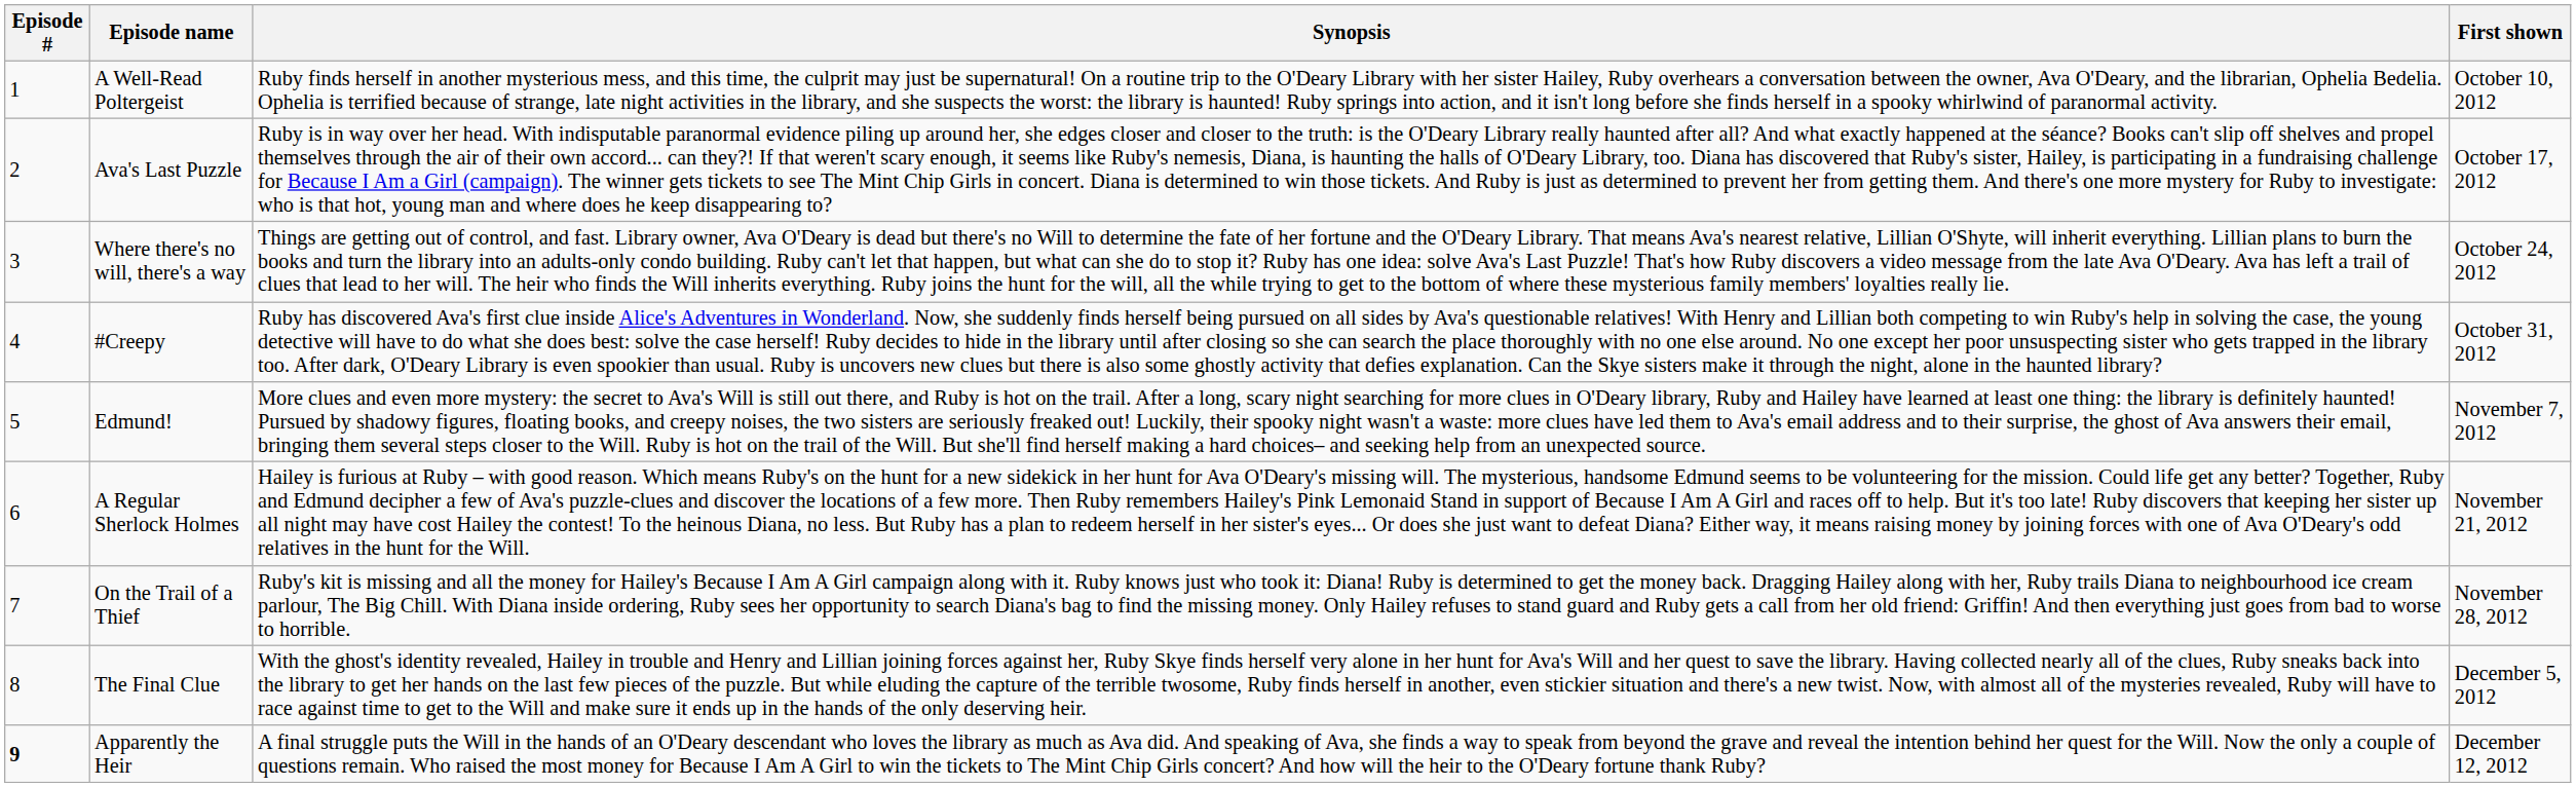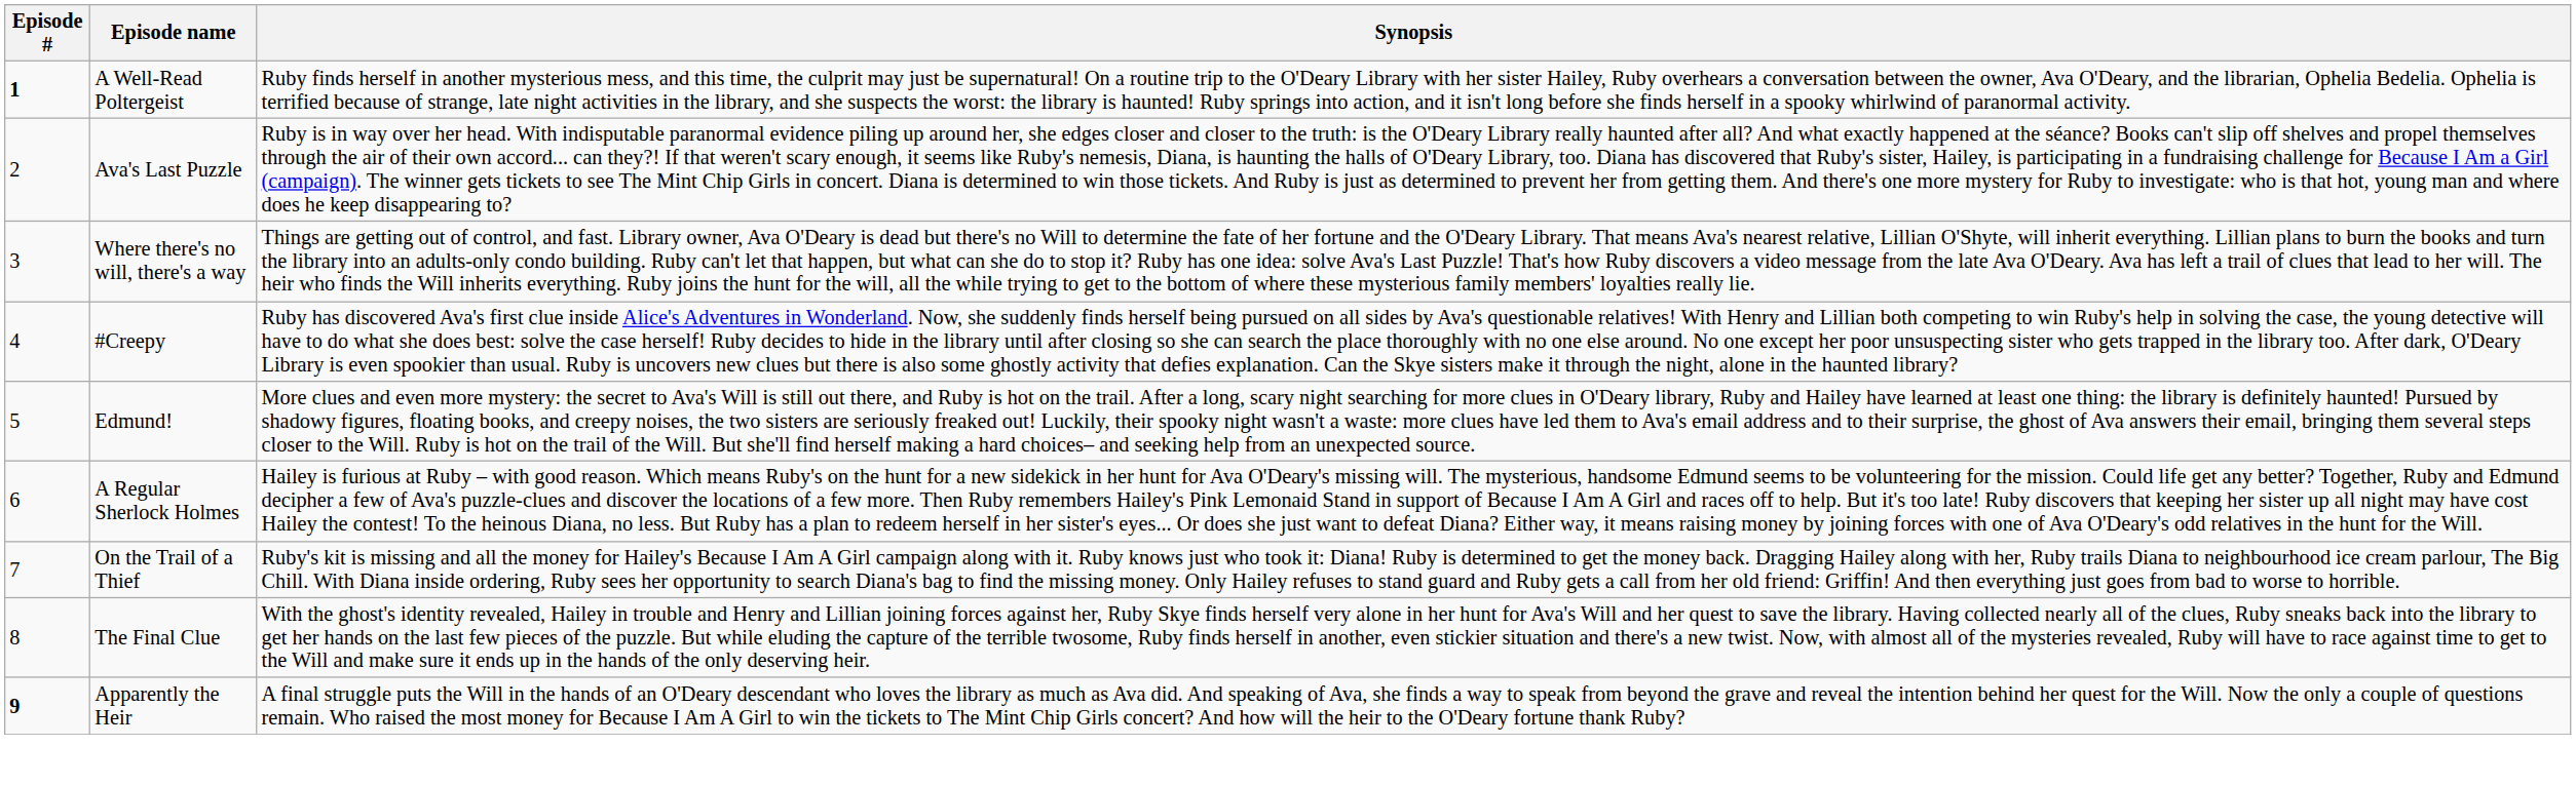 <table class="wikitable">
 <tr>
 <th>Episode #</th>
 <th>Episode name</th>
 <th>Synopsis</th>
-<th>First shown</th>
 </tr>
 <tr>
-<td>1</td>
+<td><strong>1</strong></td>
 <td>A Well-Read Poltergeist</td>
 <td>Ruby finds herself in another mysterious mess, and this time, the culprit may just be supernatural! On a routine trip to the O'Deary Library with her sister Hailey, Ruby overhears a conversation between the owner, Ava O'Deary, and the librarian, Ophelia Bedelia. Ophelia is terrified because of strange, late night activities in the library, and she suspects the worst: the library is haunted! Ruby springs into action, and it isn't long before she finds herself in a spooky whirlwind of paranormal activity.</td>
-<td>October 10, 2012</td>
 </tr>
 <tr>
 <td>2</td>
 <td>Ava's Last Puzzle</td>
 <td>Ruby is in way over her head. With indisputable paranormal evidence piling up around her, she edges closer and closer to the truth: is the O'Deary Library really haunted after all? And what exactly happened at the séance? Books can't slip off shelves and propel themselves through the air of their own accord... can they?! If that weren't scary enough, it seems like Ruby's nemesis, Diana, is haunting the halls of O'Deary Library, too. Diana has discovered that Ruby's sister, Hailey, is participating in a fundraising challenge for <a href='#'>Because I Am a Girl (campaign)</a>. The winner gets tickets to see The Mint Chip Girls in concert. Diana is determined to win those tickets. And Ruby is just as determined to prevent her from getting them. And there's one more mystery for Ruby to investigate: who is that hot, young man and where does he keep disappearing to?</td>
-<td>October 17, 2012</td>
 </tr>
 <tr>
 <td>3</td>
 <td>Where there's no will, there's a way</td>
 <td>Things are getting out of control, and fast. Library owner, Ava O'Deary is dead but there's no Will to determine the fate of her fortune and the O'Deary Library. That means Ava's nearest relative, Lillian O'Shyte, will inherit everything. Lillian plans to burn the books and turn the library into an adults-only condo building. Ruby can't let that happen, but what can she do to stop it? Ruby has one idea: solve Ava's Last Puzzle! That's how Ruby discovers a video message from the late Ava O'Deary. Ava has left a trail of clues that lead to her will. The heir who finds the Will inherits everything. Ruby joins the hunt for the will, all the while trying to get to the bottom of where these mysterious family members' loyalties really lie.</td>
-<td>October 24, 2012</td>
 </tr>
 <tr>
 <td>4</td>
 <td>#Creepy</td>
 <td>Ruby has discovered Ava's first clue inside <a href='#'>Alice's Adventures in Wonderland</a>. Now, she suddenly finds herself being pursued on all sides by Ava's questionable relatives! With Henry and Lillian both competing to win Ruby's help in solving the case, the young detective will have to do what she does best: solve the case herself! Ruby decides to hide in the library until after closing so she can search the place thoroughly with no one else around. No one except her poor unsuspecting sister who gets trapped in the library too. After dark, O'Deary Library is even spookier than usual. Ruby is uncovers new clues but there is also some ghostly activity that defies explanation. Can the Skye sisters make it through the night, alone in the haunted library?</td>
-<td>October 31, 2012</td>
 </tr>
 <tr>
 <td>5</td>
 <td>Edmund!</td>
 <td>More clues and even more mystery: the secret to Ava's Will is still out there, and Ruby is hot on the trail. After a long, scary night searching for more clues in O'Deary library, Ruby and Hailey have learned at least one thing: the library is definitely haunted! Pursued by shadowy figures, floating books, and creepy noises, the two sisters are seriously freaked out! Luckily, their spooky night wasn't a waste: more clues have led them to Ava's email address and to their surprise, the ghost of Ava answers their email, bringing them several steps closer to the Will. Ruby is hot on the trail of the Will. But she'll find herself making a hard choices– and seeking help from an unexpected source.</td>
-<td>November 7, 2012</td>
 </tr>
 <tr>
 <td>6</td>
 <td>A Regular Sherlock Holmes</td>
 <td>Hailey is furious at Ruby – with good reason. Which means Ruby's on the hunt for a new sidekick in her hunt for Ava O'Deary's missing will. The mysterious, handsome Edmund seems to be volunteering for the mission. Could life get any better? Together, Ruby and Edmund decipher a few of Ava's puzzle-clues and discover the locations of a few more. Then Ruby remembers Hailey's Pink Lemonaid Stand in support of Because I Am A Girl and races off to help. But it's too late! Ruby discovers that keeping her sister up all night may have cost Hailey the contest! To the heinous Diana, no less. But Ruby has a plan to redeem herself in her sister's eyes... Or does she just want to defeat Diana? Either way, it means raising money by joining forces with one of Ava O'Deary's odd relatives in the hunt for the Will.</td>
-<td>November 21, 2012</td>
 </tr>
 <tr>
 <td>7</td>
 <td>On the Trail of a Thief</td>
 <td>Ruby's kit is missing and all the money for Hailey's Because I Am A Girl campaign along with it. Ruby knows just who took it: Diana! Ruby is determined to get the money back. Dragging Hailey along with her, Ruby trails Diana to neighbourhood ice cream parlour, The Big Chill. With Diana inside ordering, Ruby sees her opportunity to search Diana's bag to find the missing money. Only Hailey refuses to stand guard and Ruby gets a call from her old friend: Griffin! And then everything just goes from bad to worse to horrible.</td>
-<td>November 28, 2012</td>
 </tr>
 <tr>
 <td>8</td>
 <td>The Final Clue</td>
 <td>With the ghost's identity revealed, Hailey in trouble and Henry and Lillian joining forces against her, Ruby Skye finds herself very alone in her hunt for Ava's Will and her quest to save the library. Having collected nearly all of the clues, Ruby sneaks back into the library to get her hands on the last few pieces of the puzzle. But while eluding the capture of the terrible twosome, Ruby finds herself in another, even stickier situation and there's a new twist. Now, with almost all of the mysteries revealed, Ruby will have to race against time to get to the Will and make sure it ends up in the hands of the only deserving heir.</td>
-<td>December 5, 2012</td>
 </tr>
 <tr>
 <td><strong>9</strong></td>
 <td>Apparently the Heir</td>
 <td>A final struggle puts the Will in the hands of an O'Deary descendant who loves the library as much as Ava did. And speaking of Ava, she finds a way to speak from beyond the grave and reveal the intention behind her quest for the Will. Now the only a couple of questions remain. Who raised the most money for Because I Am A Girl to win the tickets to The Mint Chip Girls concert? And how will the heir to the O'Deary fortune thank Ruby?</td>
-<td>December 12, 2012</td>
 </tr>
 </table>
